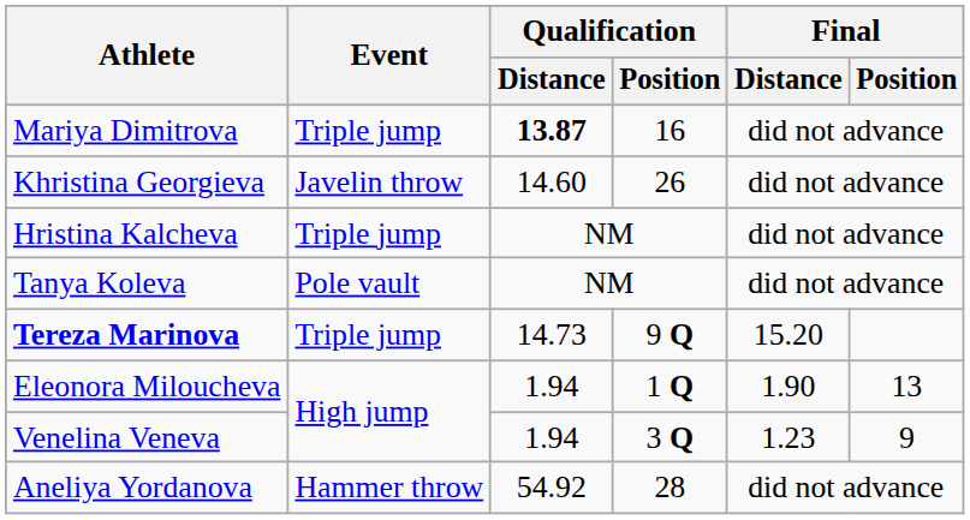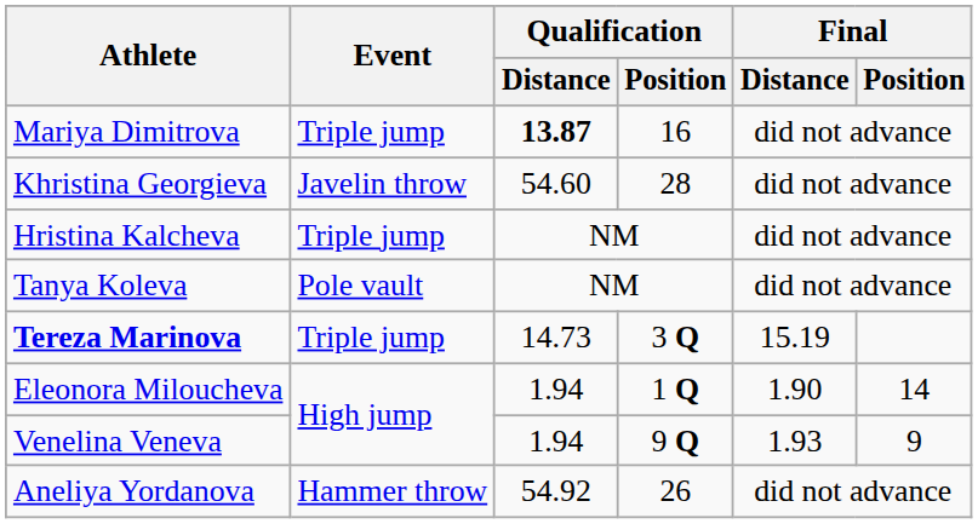 <table class=wikitable style="font-size:90%">
 <tr>
 <th rowspan="2">Athlete</th>
 <th rowspan="2">Event</th>
 <th colspan="2">Qualification</th>
 <th colspan="2">Final</th>
 </tr>
 <tr style="font-size:95%">
 <th>Distance</th>
 <th>Position</th>
 <th>Distance</th>
 <th>Position</th>
 </tr>
 <tr align=center>
 <td align=left><a href='#'>Mariya Dimitrova</a></td>
 <td align=left><a href='#'>Triple jump</a></td>
 <td><strong>13.87</strong></td>
 <td>16</td>
 <td colspan=2>did not advance</td>
 </tr>
 <tr align=center>
 <td align=left><a href='#'>Khristina Georgieva</a></td>
 <td align=left><a href='#'>Javelin throw</a></td>
-<td>14.60</td>
-<td>26</td>
+<td>54.60</td>
+<td>28</td>
 <td colspan=2>did not advance</td>
 </tr>
 <tr align=center>
 <td align=left><a href='#'>Hristina Kalcheva</a></td>
 <td align=left><a href='#'>Triple jump</a></td>
 <td colspan=2>NM</td>
 <td colspan=2>did not advance</td>
 </tr>
 <tr align=center>
 <td align=left><a href='#'>Tanya Koleva</a></td>
 <td align=left><a href='#'>Pole vault</a></td>
 <td colspan=2>NM</td>
 <td colspan=2>did not advance</td>
 </tr>
 <tr align=center>
 <td align=left><strong><a href='#'>Tereza Marinova</a></strong></td>
 <td align=left><a href='#'>Triple jump</a></td>
 <td>14.73</td>
-<td>9 <strong>Q</strong></td>
-<td>15.20</td>
+<td>3 <strong>Q</strong></td>
+<td>15.19</td>
 <td></td>
 </tr>
 <tr align=center>
 <td align=left><a href='#'>Eleonora Miloucheva</a></td>
 <td align=left rowspan=2><a href='#'>High jump</a></td>
 <td>1.94</td>
 <td>1 <strong>Q</strong></td>
 <td>1.90</td>
-<td>13</td>
+<td>14</td>
 </tr>
 <tr align=center>
 <td align=left><a href='#'>Venelina Veneva</a></td>
 <td>1.94</td>
-<td>3 <strong>Q</strong></td>
-<td>1.23</td>
+<td>9 <strong>Q</strong></td>
+<td>1.93</td>
 <td>9</td>
 </tr>
 <tr align=center>
 <td align=left><a href='#'>Aneliya Yordanova</a></td>
 <td align=left><a href='#'>Hammer throw</a></td>
 <td>54.92</td>
-<td>28</td>
+<td>26</td>
 <td colspan=2>did not advance</td>
 </tr>
 </table>
